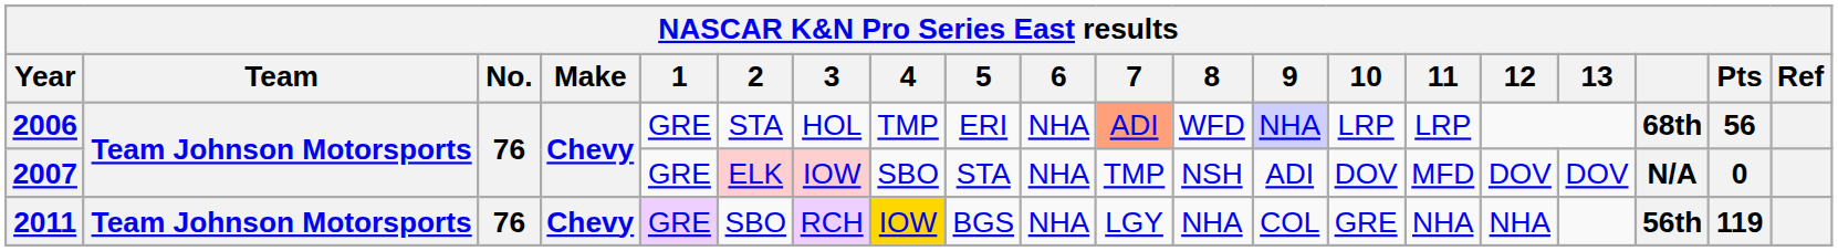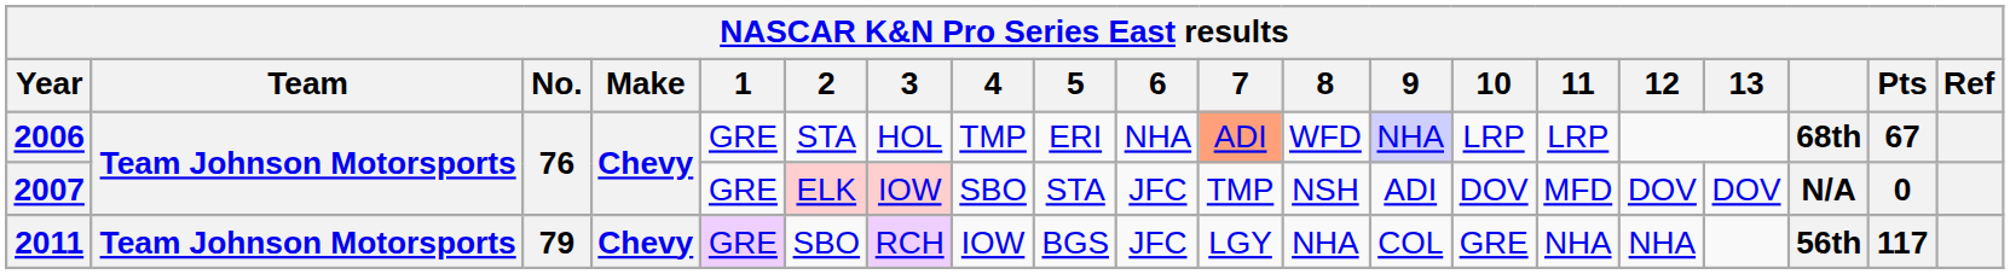 <table class="wikitable" style="text-align:center; font-size:75%">
 <tr>
 <th colspan=20><a href='#'>NASCAR K&N Pro Series East</a> results</th>
 </tr>
 <tr>
 <th>Year</th>
 <th>Team</th>
 <th>No.</th>
 <th>Make</th>
 <th>1</th>
 <th>2</th>
 <th>3</th>
 <th>4</th>
 <th>5</th>
 <th>6</th>
 <th>7</th>
 <th>8</th>
 <th>9</th>
 <th>10</th>
 <th>11</th>
 <th>12</th>
 <th>13</th>
 <th></th>
 <th>Pts</th>
 <th>Ref</th>
 </tr>
 <tr>
 <th><a href='#'>2006</a></th>
 <th rowspan=2><a href='#'>Team Johnson Motorsports</a></th>
 <th rowspan=2>76</th>
 <th rowspan=2><a href='#'>Chevy</a></th>
 <td><a href='#'>GRE</a></td>
 <td><a href='#'>STA</a></td>
 <td><a href='#'>HOL</a></td>
 <td><a href='#'>TMP</a></td>
 <td><a href='#'>ERI</a></td>
 <td><a href='#'>NHA</a></td>
 <td style="background: lightsalmon;"><a href='#'>ADI</a></td>
 <td><a href='#'>WFD</a></td>
 <td style="background:#CFCFFF;"><a href='#'>NHA</a><br></td>
 <td><a href='#'>LRP</a></td>
 <td><a href='#'>LRP</a></td>
 <td colspan=2></td>
 <th>68th</th>
-<th>56</th>
+<th>67</th>
 <th></th>
 </tr>
 <tr>
 <th><a href='#'>2007</a></th>
 <td><a href='#'>GRE</a></td>
 <td style="background:#FFCFCF;"><a href='#'>ELK</a><br></td>
 <td style="background:#FFCFCF;"><a href='#'>IOW</a><br></td>
 <td><a href='#'>SBO</a></td>
 <td><a href='#'>STA</a></td>
-<td><a href='#'>NHA</a></td>
+<td><a href='#'>JFC</a></td>
 <td><a href='#'>TMP</a></td>
 <td><a href='#'>NSH</a></td>
 <td><a href='#'>ADI</a></td>
 <td><a href='#'>DOV</a></td>
 <td><a href='#'>MFD</a></td>
 <td><a href='#'>DOV</a></td>
 <td><a href='#'>DOV</a></td>
 <th>N/A</th>
 <th>0</th>
 <th></th>
 </tr>
 <tr>
 <th><a href='#'>2011</a></th>
 <th><a href='#'>Team Johnson Motorsports</a></th>
-<th>76</th>
+<th>79</th>
 <th><a href='#'>Chevy</a></th>
 <td style="background:#EFCFFF;"><a href='#'>GRE</a><br></td>
 <td><a href='#'>SBO</a></td>
 <td style="background:#EFCFFF;"><a href='#'>RCH</a><br></td>
-<td style="background: gold;"><a href='#'>IOW</a></td>
+<td><a href='#'>IOW</a></td>
 <td><a href='#'>BGS</a></td>
-<td><a href='#'>NHA</a></td>
+<td><a href='#'>JFC</a></td>
 <td><a href='#'>LGY</a></td>
 <td><a href='#'>NHA</a></td>
 <td><a href='#'>COL</a></td>
 <td><a href='#'>GRE</a></td>
 <td><a href='#'>NHA</a></td>
 <td><a href='#'>NHA</a></td>
 <td></td>
 <th>56th</th>
-<th>119</th>
+<th>117</th>
 <th></th>
 </tr>
 </table>
